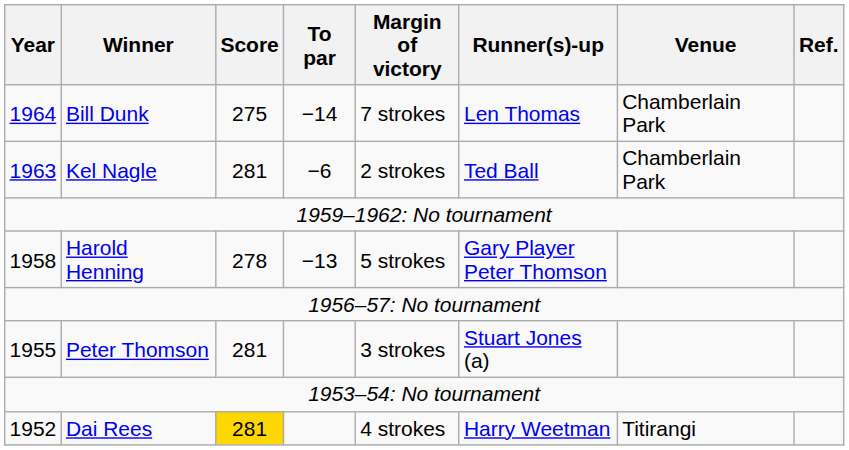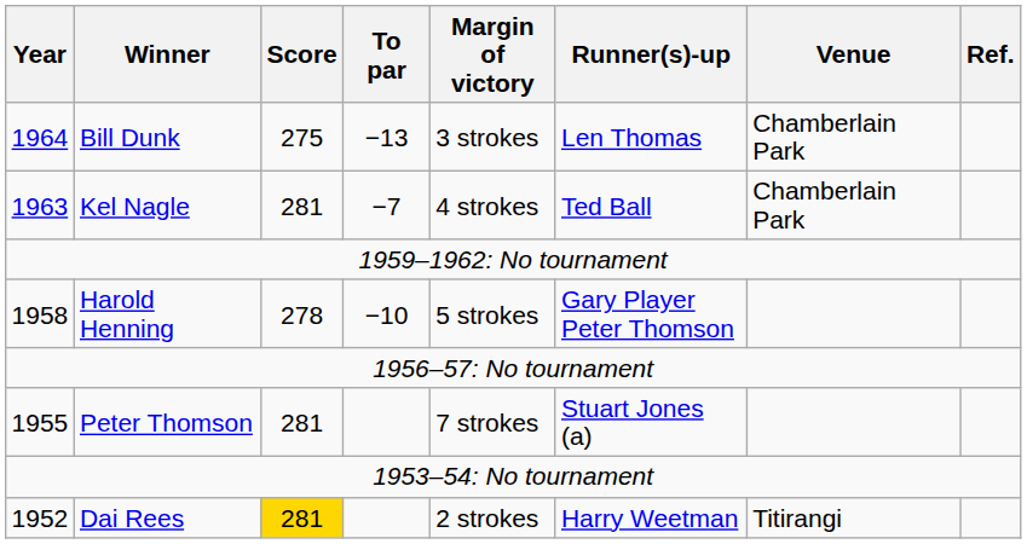 <table class=wikitable style="font-size:95%">
 <tr>
 <th>Year</th>
 <th>Winner</th>
 <th>Score</th>
 <th>To par</th>
 <th>Margin of<br>victory</th>
 <th>Runner(s)-up</th>
 <th>Venue</th>
 <th>Ref.</th>
 </tr>
 <tr>
 <td><a href='#'>1964</a></td>
 <td> <a href='#'>Bill Dunk</a></td>
 <td align=center>275</td>
-<td align=center>−14</td>
-<td>7 strokes</td>
+<td align=center>−13</td>
+<td>3 strokes</td>
 <td> <a href='#'>Len Thomas</a></td>
 <td>Chamberlain Park</td>
 <td></td>
 </tr>
 <tr>
 <td><a href='#'>1963</a></td>
 <td> <a href='#'>Kel Nagle</a></td>
 <td align=center>281</td>
-<td align=center>−6</td>
-<td>2 strokes</td>
+<td align=center>−7</td>
+<td>4 strokes</td>
 <td> <a href='#'>Ted Ball</a></td>
 <td>Chamberlain Park</td>
 <td></td>
 </tr>
 <tr>
 <td align=center colspan=8><em>1959–1962: No tournament</em></td>
 </tr>
 <tr>
 <td>1958</td>
 <td> <a href='#'>Harold Henning</a></td>
 <td align=center>278</td>
-<td align=center>−13</td>
+<td align=center>−10</td>
 <td>5 strokes</td>
 <td> <a href='#'>Gary Player</a><br> <a href='#'>Peter Thomson</a></td>
 <td></td>
 <td></td>
 </tr>
 <tr>
 <td align=center colspan=8><em>1956–57: No tournament</em></td>
 </tr>
 <tr>
 <td>1955</td>
 <td> <a href='#'>Peter Thomson</a></td>
 <td align=center>281</td>
 <td align=center></td>
-<td>3 strokes</td>
+<td>7 strokes</td>
 <td> <a href='#'>Stuart Jones</a> (a)</td>
 <td></td>
 <td></td>
 </tr>
 <tr>
 <td align=center colspan=8><em>1953–54: No tournament</em></td>
 </tr>
 <tr>
 <td>1952</td>
 <td> <a href='#'>Dai Rees</a></td>
 <td align=center style="background: gold;">281</td>
 <td align=center></td>
-<td>4 strokes</td>
+<td>2 strokes</td>
 <td> <a href='#'>Harry Weetman</a></td>
 <td>Titirangi</td>
 <td><br></td>
 </tr>
 </table>
